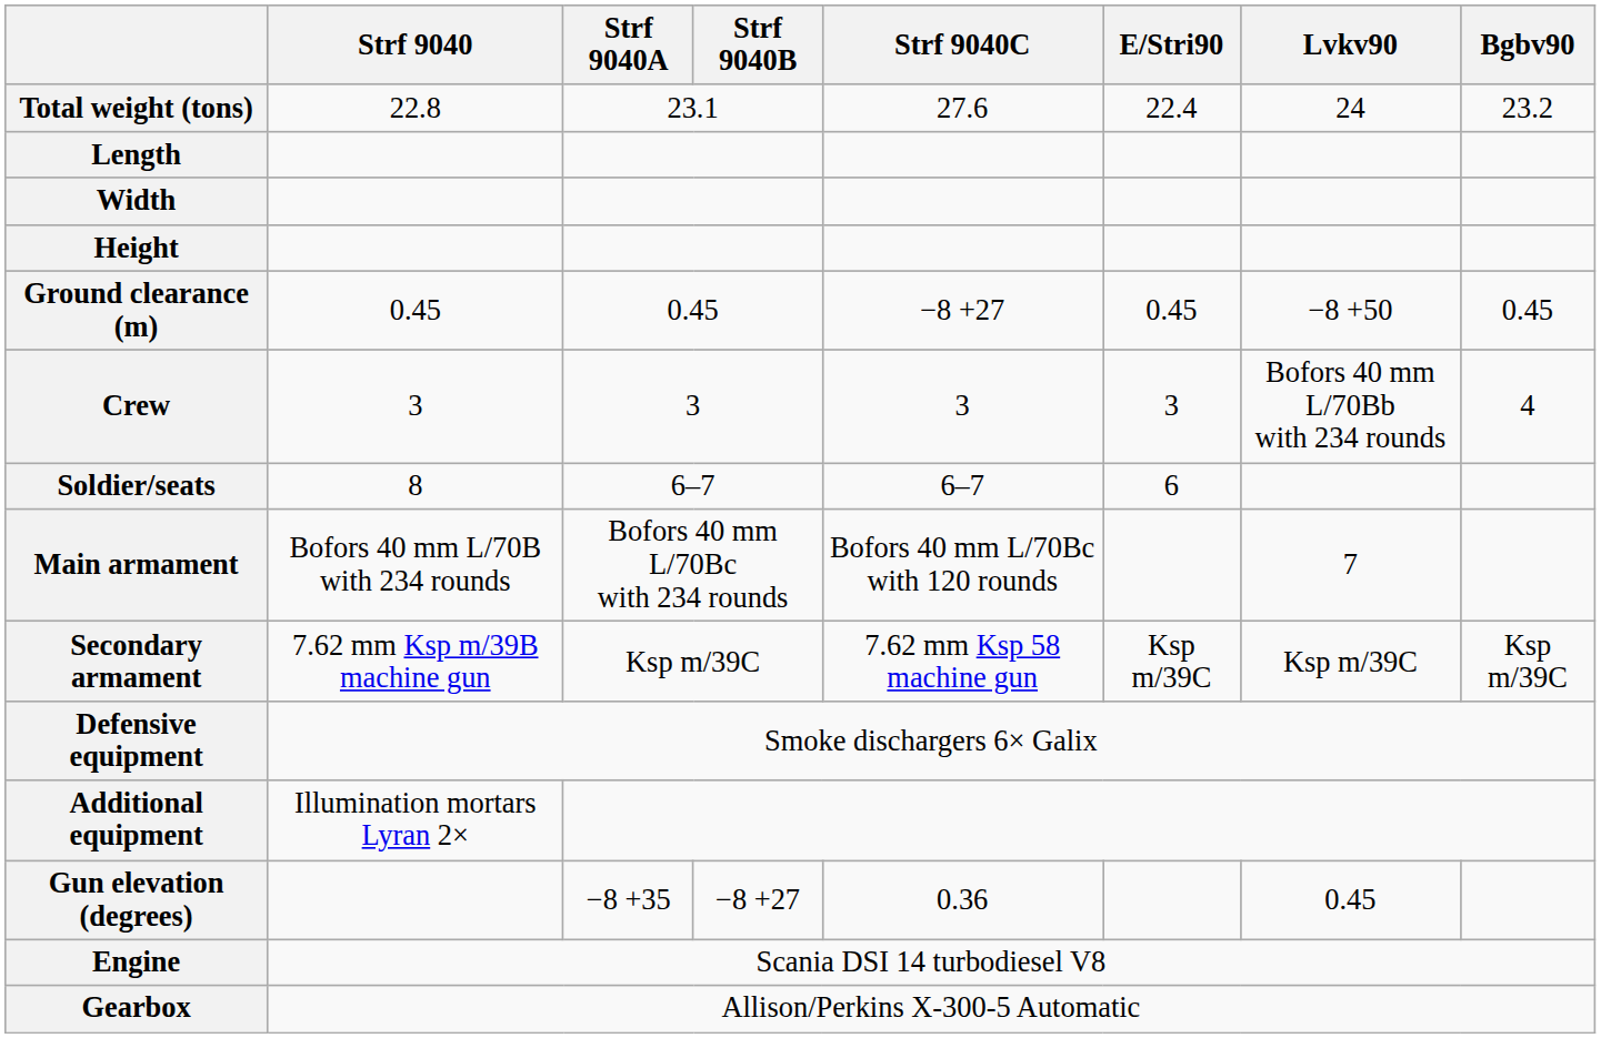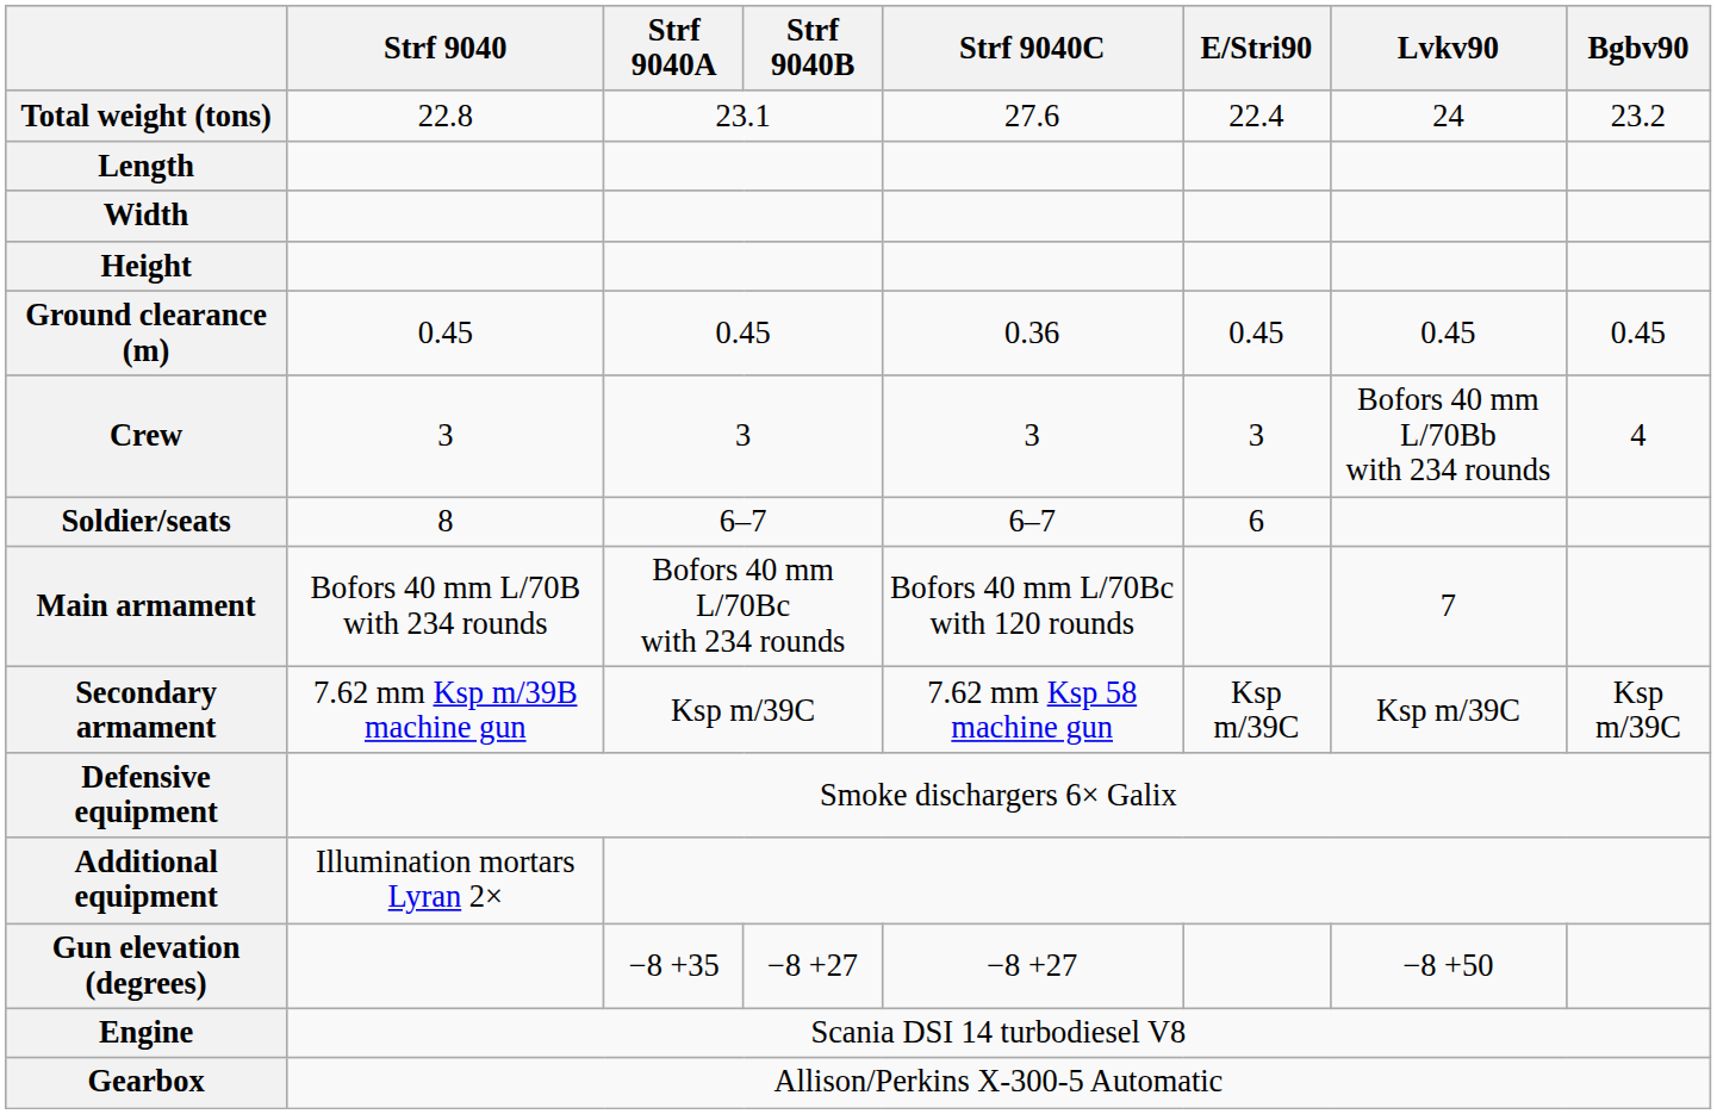 <table class="wikitable" style="text-align:center;">
 <tr>
 <th></th>
 <th>Strf 9040</th>
 <th>Strf 9040A</th>
 <th>Strf 9040B</th>
 <th>Strf 9040C</th>
 <th>E/Stri90</th>
 <th>Lvkv90</th>
 <th>Bgbv90</th>
 </tr>
 <tr>
 <th>Total weight (tons)</th>
 <td>22.8</td>
 <td colspan="2">23.1</td>
 <td>27.6</td>
 <td>22.4</td>
 <td>24</td>
 <td>23.2</td>
 </tr>
 <tr>
 <th>Length</th>
 <td></td>
 <td colspan="2"></td>
 <td></td>
 <td></td>
 <td></td>
 <td></td>
 </tr>
 <tr>
 <th>Width</th>
 <td></td>
 <td colspan="2"></td>
 <td></td>
 <td></td>
 <td></td>
 <td></td>
 </tr>
 <tr>
 <th>Height</th>
 <td></td>
 <td colspan="2"></td>
 <td></td>
 <td></td>
 <td></td>
 <td></td>
 </tr>
 <tr>
 <th>Ground clearance (m)</th>
 <td>0.45</td>
 <td colspan="2">0.45</td>
-<td>−8 +27</td>
+<td>0.36</td>
 <td>0.45</td>
-<td>−8 +50</td>
+<td>0.45</td>
 <td>0.45</td>
 </tr>
 <tr>
 <th>Crew</th>
 <td>3</td>
 <td colspan="2">3</td>
 <td>3</td>
 <td>3</td>
 <td>Bofors 40 mm L/70Bb<br>with 234 rounds</td>
 <td>4</td>
 </tr>
 <tr>
 <th>Soldier/seats</th>
 <td>8</td>
 <td colspan="2">6–7</td>
 <td>6–7</td>
 <td>6</td>
 <td></td>
 <td></td>
 </tr>
 <tr>
 <th>Main armament</th>
 <td>Bofors 40 mm L/70B<br>with 234 rounds</td>
 <td colspan="2">Bofors 40 mm L/70Bc<br>with 234 rounds</td>
 <td>Bofors 40 mm L/70Bc<br>with 120 rounds</td>
 <td></td>
 <td>7</td>
 <td></td>
 </tr>
 <tr>
 <th>Secondary armament</th>
 <td>7.62 mm <a href='#'>Ksp m/39B <br> machine gun</a></td>
 <td colspan="2">Ksp m/39C</td>
 <td>7.62 mm <a href='#'>Ksp 58 machine gun</a></td>
 <td>Ksp m/39C</td>
 <td>Ksp m/39C</td>
 <td>Ksp m/39C</td>
 </tr>
 <tr>
 <th>Defensive equipment</th>
 <td colspan=7 align=center>Smoke dischargers 6× Galix</td>
 </tr>
 <tr>
 <th>Additional equipment</th>
 <td>Illumination mortars <a href='#'>Lyran</a> 2×</td>
 <td colspan=7></td>
 </tr>
 <tr>
 <th>Gun elevation (degrees)</th>
 <td></td>
 <td>−8 +35</td>
 <td>−8 +27</td>
-<td>0.36</td>
+<td>−8 +27</td>
 <td></td>
-<td>0.45</td>
+<td>−8 +50</td>
 <td></td>
 </tr>
 <tr>
 <th>Engine</th>
 <td colspan=7 align=center>Scania DSI 14 turbodiesel V8</td>
 </tr>
 <tr>
 <th>Gearbox</th>
 <td colspan=7 align=center>Allison/Perkins X-300-5 Automatic</td>
 </tr>
 </table>
